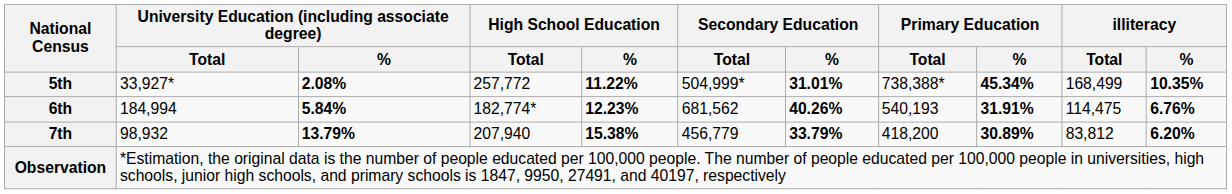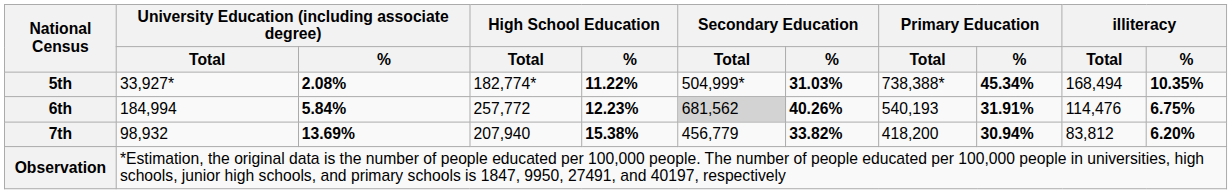 <table class="wikitable">
 <tr>
 <th rowspan="2">National Census</th>
 <th colspan="2">University Education (including associate degree)</th>
 <th colspan="2">High School Education</th>
 <th colspan="2">Secondary Education</th>
 <th colspan="2">Primary Education</th>
 <th colspan="2">illiteracy</th>
 </tr>
 <tr>
 <th>Total</th>
 <th><strong>%</strong></th>
 <th>Total</th>
 <th><strong>%</strong></th>
 <th>Total</th>
 <th><strong>%</strong></th>
 <th>Total</th>
 <th><strong>%</strong></th>
 <th>Total</th>
 <th><strong>%</strong></th>
 </tr>
 <tr>
 <th>5th</th>
 <td>33,927*</td>
 <td><strong>2.08%</strong></td>
-<td>257,772</td>
+<td>182,774*</td>
 <td><strong>11.22%</strong></td>
 <td>504,999*</td>
-<td><strong>31.01%</strong></td>
+<td><strong>31.03%</strong></td>
 <td>738,388*</td>
 <td><strong>45.34%</strong></td>
-<td>168,499</td>
+<td>168,494</td>
 <td><strong>10.35%</strong></td>
 </tr>
 <tr>
 <th>6th</th>
 <td>184,994</td>
 <td><strong>5.84%</strong></td>
-<td>182,774*</td>
+<td>257,772</td>
 <td><strong>12.23%</strong></td>
-<td>681,562</td>
+<td style="background: lightgrey;">681,562</td>
 <td><strong>40.26%</strong></td>
 <td>540,193</td>
 <td><strong>31.91%</strong></td>
-<td>114,475</td>
-<td><strong>6.76%</strong></td>
+<td>114,476</td>
+<td><strong>6.75%</strong></td>
 </tr>
 <tr>
 <th>7th</th>
 <td>98,932</td>
-<td><strong>13.79%</strong></td>
+<td><strong>13.69%</strong></td>
 <td>207,940</td>
 <td><strong>15.38%</strong></td>
 <td>456,779</td>
-<td><strong>33.79%</strong></td>
+<td><strong>33.82%</strong></td>
 <td>418,200</td>
-<td><strong>30.89%</strong></td>
+<td><strong>30.94%</strong></td>
 <td>83,812</td>
 <td><strong>6.20%</strong></td>
 </tr>
 <tr>
 <th>Observation</th>
 <td colspan="10">*Estimation, the original data is the number of people educated per 100,000 people. The number of people educated per 100,000 people in universities, high schools, junior high schools, and primary schools is 1847, 9950, 27491, and 40197, respectively</td>
 </tr>
 </table>
